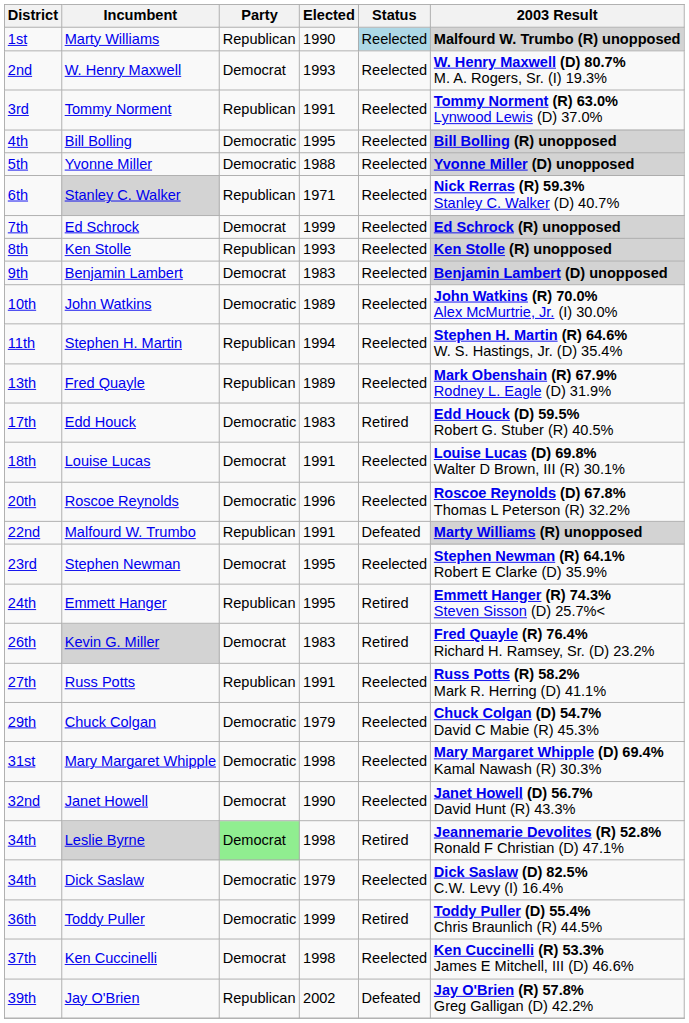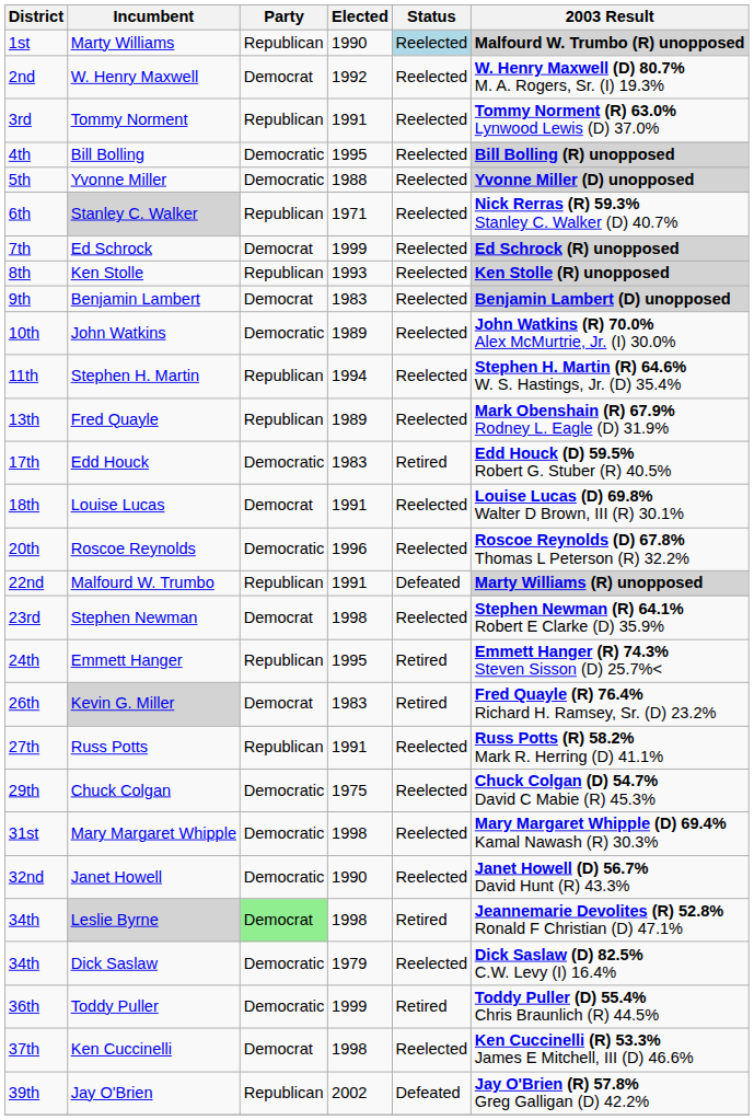 <table class=wikitable>
 <tr>
 <th>District</th>
 <th>Incumbent</th>
 <th>Party</th>
 <th>Elected</th>
 <th>Status</th>
 <th>2003 Result</th>
 </tr>
 <tr>
 <td><a href='#'>1st</a></td>
 <td><a href='#'>Marty Williams</a></td>
 <td>Republican</td>
 <td>1990</td>
 <td style="background: lightblue;">Reelected</td>
 <td bgcolor = "lightgrey"><strong>Malfourd W. Trumbo (R) unopposed</strong></td>
 </tr>
 <tr>
 <td><a href='#'>2nd</a></td>
 <td><a href='#'>W. Henry Maxwell</a></td>
 <td>Democrat</td>
-<td>1993</td>
+<td>1992</td>
 <td>Reelected</td>
 <td><strong><a href='#'>W. Henry Maxwell</a> (D) 80.7%</strong><br> M. A. Rogers, Sr. (I) 19.3%</td>
 </tr>
 <tr>
 <td><a href='#'>3rd</a></td>
 <td><a href='#'>Tommy Norment</a></td>
 <td>Republican</td>
 <td>1991</td>
 <td>Reelected</td>
 <td><strong><a href='#'>Tommy Norment</a> (R) 63.0%</strong><br> <a href='#'>Lynwood Lewis</a> (D) 37.0%</td>
 </tr>
 <tr>
 <td><a href='#'>4th</a></td>
 <td><a href='#'>Bill Bolling</a></td>
 <td>Democratic</td>
 <td>1995</td>
 <td>Reelected</td>
 <td bgcolor = "lightgrey"><strong><a href='#'>Bill Bolling</a> (R) unopposed</strong></td>
 </tr>
 <tr>
 <td><a href='#'>5th</a></td>
 <td><a href='#'>Yvonne Miller</a></td>
 <td>Democratic</td>
 <td>1988</td>
 <td>Reelected</td>
 <td bgcolor = "lightgrey"><strong><a href='#'>Yvonne Miller</a> (D) unopposed</strong></td>
 </tr>
 <tr>
 <td><a href='#'>6th</a></td>
 <td bgcolor = "lightgrey"><a href='#'>Stanley C. Walker</a></td>
 <td>Republican</td>
 <td>1971</td>
 <td>Reelected</td>
 <td><strong><a href='#'>Nick Rerras</a> (R) 59.3%</strong><br> <a href='#'>Stanley C. Walker</a> (D) 40.7%</td>
 </tr>
 <tr>
 <td><a href='#'>7th</a></td>
 <td><a href='#'>Ed Schrock</a></td>
 <td>Democrat</td>
 <td>1999</td>
 <td>Reelected</td>
 <td bgcolor = "lightgrey"><strong><a href='#'>Ed Schrock</a> (R) unopposed</strong></td>
 </tr>
 <tr>
 <td><a href='#'>8th</a></td>
 <td><a href='#'>Ken Stolle</a></td>
 <td>Republican</td>
 <td>1993</td>
 <td>Reelected</td>
 <td bgcolor = "lightgrey"><strong><a href='#'>Ken Stolle</a> (R) unopposed</strong></td>
 </tr>
 <tr>
 <td><a href='#'>9th</a></td>
 <td><a href='#'>Benjamin Lambert</a></td>
 <td>Democrat</td>
 <td>1983</td>
 <td>Reelected</td>
 <td bgcolor = "lightgrey"><strong><a href='#'>Benjamin Lambert</a> (D) unopposed</strong></td>
 </tr>
 <tr>
 <td><a href='#'>10th</a></td>
 <td><a href='#'>John Watkins</a></td>
 <td>Democratic</td>
 <td>1989</td>
 <td>Reelected</td>
 <td><strong><a href='#'>John Watkins</a> (R) 70.0%</strong><br> <a href='#'>Alex McMurtrie, Jr.</a> (I) 30.0%</td>
 </tr>
 <tr>
 <td><a href='#'>11th</a></td>
 <td><a href='#'>Stephen H. Martin</a></td>
 <td>Republican</td>
 <td>1994</td>
 <td>Reelected</td>
 <td><strong><a href='#'>Stephen H. Martin</a> (R) 64.6%</strong><br> W. S. Hastings, Jr. (D) 35.4%</td>
 </tr>
 <tr>
 <td><a href='#'>13th</a></td>
 <td><a href='#'>Fred Quayle</a></td>
 <td>Republican</td>
 <td>1989</td>
 <td>Reelected</td>
 <td><strong><a href='#'>Mark Obenshain</a> (R) 67.9%</strong><br> <a href='#'>Rodney L. Eagle</a> (D) 31.9%</td>
 </tr>
 <tr>
 <td><a href='#'>17th</a></td>
 <td><a href='#'>Edd Houck</a></td>
 <td>Democratic</td>
 <td>1983</td>
 <td>Retired</td>
 <td><strong><a href='#'>Edd Houck</a> (D) 59.5%</strong><br> Robert G. Stuber (R) 40.5%</td>
 </tr>
 <tr>
 <td><a href='#'>18th</a></td>
 <td><a href='#'>Louise Lucas</a></td>
 <td>Democrat</td>
 <td>1991</td>
 <td>Reelected</td>
 <td><strong><a href='#'>Louise Lucas</a> (D) 69.8%</strong><br> Walter D Brown, III (R) 30.1%</td>
 </tr>
 <tr>
 <td><a href='#'>20th</a></td>
 <td><a href='#'>Roscoe Reynolds</a></td>
 <td>Democratic</td>
 <td>1996</td>
 <td>Reelected</td>
 <td><strong><a href='#'>Roscoe Reynolds</a> (D) 67.8%</strong><br> Thomas L Peterson  (R) 32.2%</td>
 </tr>
 <tr>
 <td><a href='#'>22nd</a></td>
 <td><a href='#'>Malfourd W. Trumbo</a></td>
 <td>Republican</td>
 <td>1991</td>
 <td>Defeated</td>
 <td bgcolor = "lightgrey"><strong><a href='#'>Marty Williams</a> (R) unopposed</strong></td>
 </tr>
 <tr>
 <td><a href='#'>23rd</a></td>
 <td><a href='#'>Stephen Newman</a></td>
 <td>Democrat</td>
-<td>1995</td>
+<td>1998</td>
 <td>Reelected</td>
 <td><strong><a href='#'>Stephen Newman</a> (R) 64.1%</strong><br> Robert E Clarke (D) 35.9%</td>
 </tr>
 <tr>
 <td><a href='#'>24th</a></td>
 <td><a href='#'>Emmett Hanger</a></td>
 <td>Republican</td>
 <td>1995</td>
 <td>Retired</td>
 <td><strong><a href='#'>Emmett Hanger</a> (R) 74.3%</strong><br> <a href='#'>Steven Sisson</a> (D) 25.7%<</td>
 </tr>
 <tr>
 <td><a href='#'>26th</a></td>
 <td bgcolor = "lightgrey"><a href='#'>Kevin G. Miller</a></td>
 <td>Democrat</td>
 <td>1983</td>
 <td>Retired</td>
 <td><strong><a href='#'>Fred Quayle</a> (R) 76.4%</strong><br> Richard H. Ramsey, Sr. (D) 23.2%</td>
 </tr>
 <tr>
 <td><a href='#'>27th</a></td>
 <td><a href='#'>Russ Potts</a></td>
 <td>Republican</td>
 <td>1991</td>
 <td>Reelected</td>
 <td><strong><a href='#'>Russ Potts</a> (R) 58.2%</strong><br> Mark R. Herring (D) 41.1%</td>
 </tr>
 <tr>
 <td><a href='#'>29th</a></td>
 <td><a href='#'>Chuck Colgan</a></td>
 <td>Democratic</td>
-<td>1979</td>
+<td>1975</td>
 <td>Reelected</td>
 <td><strong><a href='#'>Chuck Colgan</a> (D) 54.7%</strong><br> David C Mabie (R) 45.3%</td>
 </tr>
 <tr>
 <td><a href='#'>31st</a></td>
 <td><a href='#'>Mary Margaret Whipple</a></td>
 <td>Democratic</td>
 <td>1998</td>
 <td>Reelected</td>
 <td><strong><a href='#'>Mary Margaret Whipple</a> (D) 69.4%</strong><br> Kamal Nawash (R) 30.3%</td>
 </tr>
 <tr>
 <td><a href='#'>32nd</a></td>
 <td><a href='#'>Janet Howell</a></td>
-<td>Democrat</td>
+<td>Democratic</td>
 <td>1990</td>
 <td>Reelected</td>
 <td><strong><a href='#'>Janet Howell</a> (D) 56.7%</strong><br> David Hunt (R) 43.3%</td>
 </tr>
 <tr>
 <td><a href='#'>34th</a></td>
 <td bgcolor = "lightgrey"><a href='#'>Leslie Byrne</a></td>
 <td style="background: lightgreen;">Democrat</td>
 <td>1998</td>
 <td>Retired</td>
 <td><strong><a href='#'>Jeannemarie Devolites</a> (R) 52.8%</strong><br> Ronald F Christian (D)  47.1%</td>
 </tr>
 <tr>
 <td><a href='#'>34th</a></td>
 <td><a href='#'>Dick Saslaw</a></td>
 <td>Democratic</td>
 <td>1979</td>
 <td>Reelected</td>
 <td><strong><a href='#'>Dick Saslaw</a> (D) 82.5%</strong><br> C.W. Levy (I) 16.4%</td>
 </tr>
 <tr>
 <td><a href='#'>36th</a></td>
 <td><a href='#'>Toddy Puller</a></td>
 <td>Democratic</td>
 <td>1999</td>
 <td>Retired</td>
 <td><strong><a href='#'>Toddy Puller</a> (D) 55.4%</strong><br> Chris Braunlich (R) 44.5%</td>
 </tr>
 <tr>
 <td><a href='#'>37th</a></td>
 <td><a href='#'>Ken Cuccinelli</a></td>
 <td>Democrat</td>
 <td>1998</td>
 <td>Reelected</td>
 <td><strong><a href='#'>Ken Cuccinelli</a> (R) 53.3%</strong><br> James E Mitchell, III (D) 46.6%</td>
 </tr>
 <tr>
 <td><a href='#'>39th</a></td>
 <td><a href='#'>Jay O'Brien</a></td>
 <td>Republican</td>
 <td>2002</td>
 <td>Defeated</td>
 <td><strong><a href='#'>Jay O'Brien</a> (R) 57.8%</strong> <br> Greg Galligan (D) 42.2%</td>
 </tr>
 <tr>
 </tr>
 </table>
